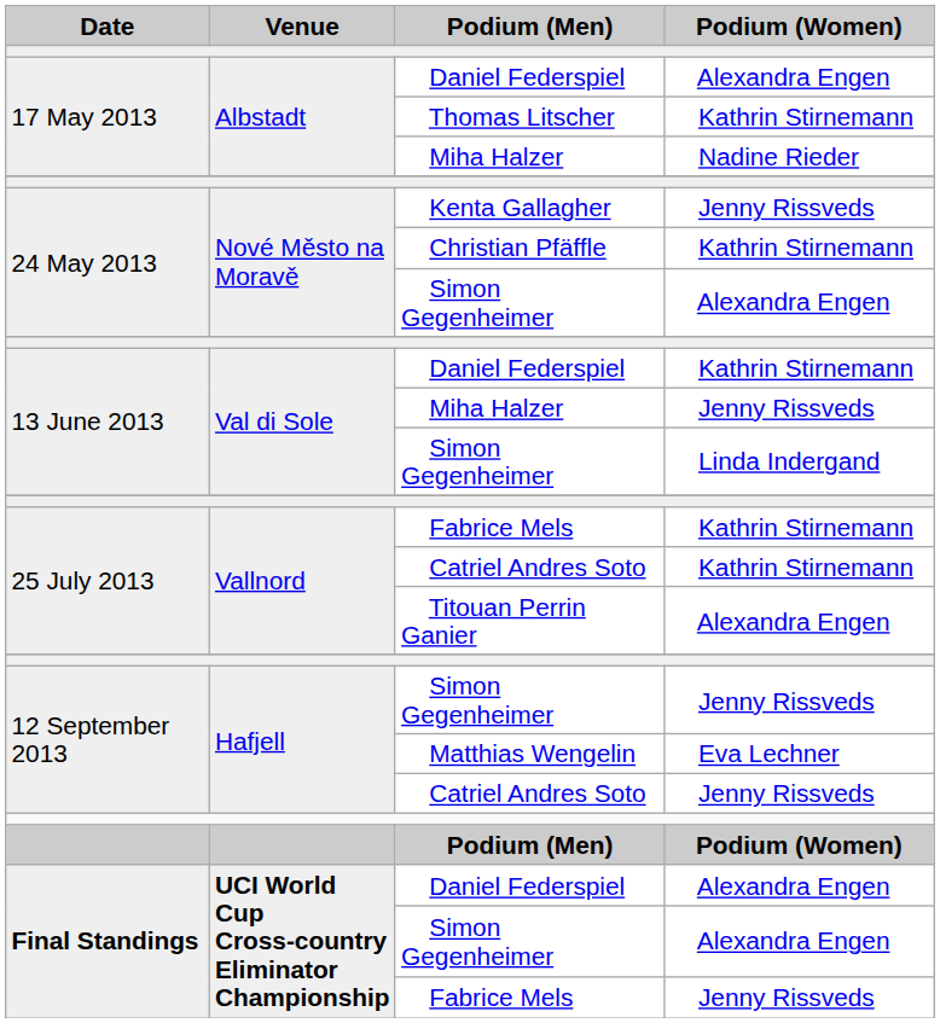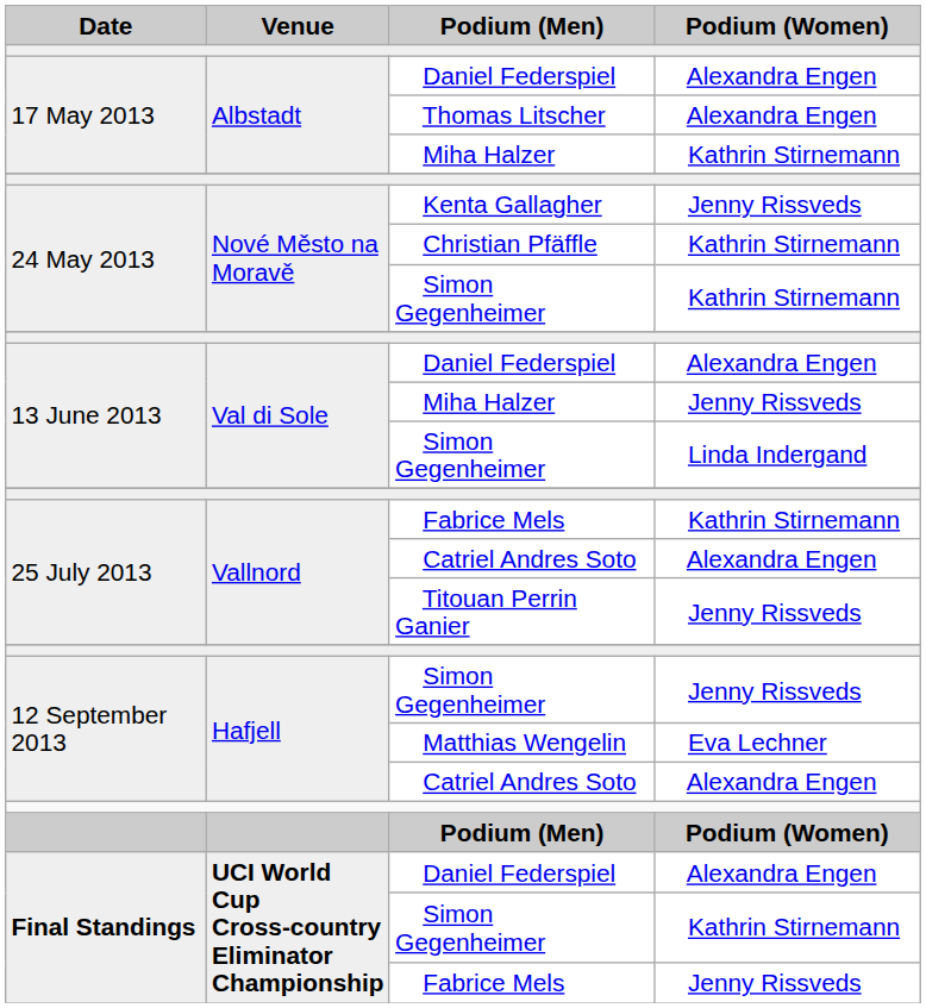 <table class="wikitable" width=90% bgcolor="#f7f8ff" cellpadding="3" cellspacing="0" border="1" style="font-size: 95%; border: gray solid 1px; border-collapse: collapse;">
 <tr bgcolor="#CCCCCC">
 <td align="center"><strong>Date</strong></td>
 <td width=20% align="center"><strong>Venue</strong></td>
 <td width=29% align="center"><strong>Podium (Men)</strong></td>
 <td width=29% align="center"><strong>Podium (Women)</strong></td>
 </tr>
 <tr bgcolor="#EFEFEF">
 <td colspan=4></td>
 </tr>
 <tr bgcolor="#EFEFEF">
 <td rowspan=3>17 May 2013</td>
 <td rowspan=3> <a href='#'>Albstadt</a></td>
 <td bgcolor="#ffffff">      <a href='#'>Daniel Federspiel</a></td>
 <td bgcolor="#ffffff">      <a href='#'>Alexandra Engen</a></td>
 </tr>
 <tr>
 <td bgcolor="#ffffff">      <a href='#'>Thomas Litscher</a></td>
-<td bgcolor="#ffffff">       <a href='#'>Kathrin Stirnemann</a></td>
+<td bgcolor="#ffffff">      <a href='#'>Alexandra Engen</a></td>
 </tr>
 <tr>
 <td bgcolor="#ffffff">      <a href='#'>Miha Halzer</a></td>
-<td bgcolor="#ffffff">       <a href='#'>Nadine Rieder</a></td>
+<td bgcolor="#ffffff">      <a href='#'>Kathrin Stirnemann</a></td>
 </tr>
 <tr>
 </tr>
 <tr bgcolor="#EFEFEF">
 <td colspan=4></td>
 </tr>
 <tr bgcolor="#EFEFEF">
 <td rowspan=3>24 May 2013</td>
 <td rowspan=3> <a href='#'>Nové Město na Moravě</a></td>
 <td bgcolor="#ffffff">      <a href='#'>Kenta Gallagher</a></td>
 <td bgcolor="#ffffff">      <a href='#'>Jenny Rissveds</a></td>
 </tr>
 <tr>
 <td bgcolor="#ffffff">      <a href='#'>Christian Pfäffle</a></td>
 <td bgcolor="#ffffff">      <a href='#'>Kathrin Stirnemann</a></td>
 </tr>
 <tr>
 <td bgcolor="#ffffff">      <a href='#'>Simon Gegenheimer</a></td>
-<td bgcolor="#ffffff">      <a href='#'>Alexandra Engen</a></td>
+<td bgcolor="#ffffff">       <a href='#'>Kathrin Stirnemann</a></td>
 </tr>
 <tr>
 </tr>
 <tr bgcolor="#EFEFEF">
 <td colspan=4></td>
 </tr>
 <tr bgcolor="#EFEFEF">
 <td rowspan=3>13 June 2013</td>
 <td rowspan=3> <a href='#'>Val di Sole</a></td>
 <td bgcolor="#ffffff">      <a href='#'>Daniel Federspiel</a></td>
-<td bgcolor="#ffffff">      <a href='#'>Kathrin Stirnemann</a></td>
+<td bgcolor="#ffffff">      <a href='#'>Alexandra Engen</a></td>
 </tr>
 <tr>
 <td bgcolor="#ffffff">      <a href='#'>Miha Halzer</a></td>
 <td bgcolor="#ffffff">      <a href='#'>Jenny Rissveds</a></td>
 </tr>
 <tr>
 <td bgcolor="#ffffff">      <a href='#'>Simon Gegenheimer</a></td>
 <td bgcolor="#ffffff">      <a href='#'>Linda Indergand</a></td>
 </tr>
 <tr>
 </tr>
 <tr bgcolor="#EFEFEF">
 <td colspan=4></td>
 </tr>
 <tr bgcolor="#EFEFEF">
 <td rowspan=3>25 July 2013</td>
 <td rowspan=3> <a href='#'>Vallnord</a></td>
 <td bgcolor="#ffffff">      <a href='#'>Fabrice Mels</a></td>
 <td bgcolor="#ffffff">      <a href='#'>Kathrin Stirnemann</a></td>
 </tr>
 <tr>
 <td bgcolor="#ffffff">      <a href='#'>Catriel Andres Soto</a></td>
-<td bgcolor="#ffffff">      <a href='#'>Kathrin Stirnemann</a></td>
+<td bgcolor="#ffffff">      <a href='#'>Alexandra Engen</a></td>
 </tr>
 <tr>
 <td bgcolor="#ffffff">      <a href='#'>Titouan Perrin Ganier</a></td>
-<td bgcolor="#ffffff">      <a href='#'>Alexandra Engen</a></td>
+<td bgcolor="#ffffff">      <a href='#'>Jenny Rissveds</a></td>
 </tr>
 <tr>
 </tr>
 <tr bgcolor="#EFEFEF">
 <td colspan=4></td>
 </tr>
 <tr bgcolor="#EFEFEF">
 <td rowspan=3>12 September 2013</td>
 <td rowspan=3> <a href='#'>Hafjell</a></td>
 <td bgcolor="#ffffff">      <a href='#'>Simon Gegenheimer</a></td>
 <td bgcolor="#ffffff">      <a href='#'>Jenny Rissveds</a></td>
 </tr>
 <tr>
 <td bgcolor="#ffffff">      <a href='#'>Matthias Wengelin</a></td>
 <td bgcolor="#ffffff">      <a href='#'>Eva Lechner</a></td>
 </tr>
 <tr>
 <td bgcolor="#ffffff">      <a href='#'>Catriel Andres Soto</a></td>
-<td bgcolor="#ffffff">      <a href='#'>Jenny Rissveds</a></td>
+<td bgcolor="#ffffff">      <a href='#'>Alexandra Engen</a></td>
 </tr>
 <tr>
 <td colspan=4></td>
 </tr>
 <tr bgcolor="#CCCCCC">
 <td align="center"></td>
 <td width=20% align="center"></td>
 <td width=29% align="center"><strong>Podium (Men)</strong></td>
 <td width=29% align="center"><strong>Podium (Women)</strong></td>
 </tr>
 <tr bgcolor="#EFEFEF">
 <td rowspan=3><strong>Final Standings</strong></td>
 <td rowspan=3><strong>UCI World Cup<br> Cross-country Eliminator Championship</strong></td>
 <td bgcolor="#ffffff">      <a href='#'>Daniel Federspiel</a></td>
 <td bgcolor="#ffffff">      <a href='#'>Alexandra Engen</a></td>
 </tr>
 <tr>
 <td bgcolor="#ffffff">      <a href='#'>Simon Gegenheimer</a></td>
-<td bgcolor="#ffffff">      <a href='#'>Alexandra Engen</a></td>
+<td bgcolor="#ffffff">      <a href='#'>Kathrin Stirnemann</a></td>
 </tr>
 <tr>
 <td bgcolor="#ffffff">      <a href='#'>Fabrice Mels</a></td>
 <td bgcolor="#ffffff">      <a href='#'>Jenny Rissveds</a></td>
 </tr>
 </table>
